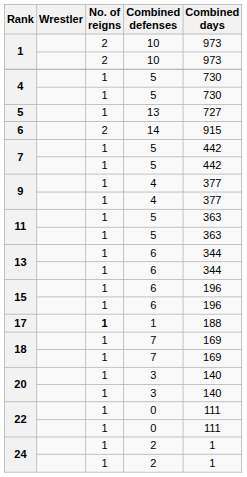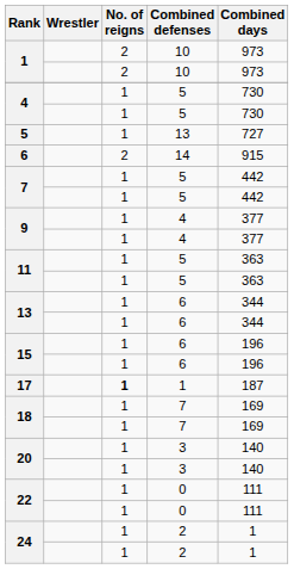 <table class="wikitable sortable" style="text-align:center">
 <tr>
 <th>Rank</th>
 <th>Wrestler</th>
 <th>No. of<br>reigns</th>
 <th>Combined<br>defenses</th>
 <th>Combined<br>days</th>
 </tr>
 <tr>
 <th rowspan="2">1</th>
 <td></td>
 <td>2</td>
 <td>10</td>
 <td>973</td>
 </tr>
 <tr>
 <td></td>
 <td>2</td>
 <td>10</td>
 <td>973</td>
 </tr>
 <tr>
 </tr>
 <tr>
 <th rowspan="2">4</th>
 <td></td>
 <td>1</td>
 <td>5</td>
 <td>730</td>
 </tr>
 <tr>
 <td></td>
 <td>1</td>
 <td>5</td>
 <td>730</td>
 </tr>
 <tr>
 <th>5</th>
 <td></td>
 <td>1</td>
 <td>13</td>
 <td>727</td>
 </tr>
 <tr>
 <th>6</th>
 <td></td>
 <td>2</td>
 <td>14</td>
 <td>915</td>
 </tr>
 <tr>
 <th rowspan=2>7</th>
 <td></td>
 <td>1</td>
 <td>5</td>
 <td>442</td>
 </tr>
 <tr>
 <td></td>
 <td>1</td>
 <td>5</td>
 <td>442</td>
 </tr>
 <tr>
 <th rowspan=2>9</th>
 <td></td>
 <td>1</td>
 <td>4</td>
 <td>377</td>
 </tr>
 <tr>
 <td></td>
 <td>1</td>
 <td>4</td>
 <td>377</td>
 </tr>
 <tr>
 <th rowspan=2>11</th>
 <td></td>
 <td>1</td>
 <td>5</td>
 <td>363</td>
 </tr>
 <tr>
 <td></td>
 <td>1</td>
 <td>5</td>
 <td>363</td>
 </tr>
 <tr>
 <th rowspan=2>13</th>
 <td></td>
 <td>1</td>
 <td>6</td>
 <td>344</td>
 </tr>
 <tr>
 <td></td>
 <td>1</td>
 <td>6</td>
 <td>344</td>
 </tr>
 <tr>
 <th rowspan=2>15</th>
 <td></td>
 <td>1</td>
 <td>6</td>
 <td>196</td>
 </tr>
 <tr>
 <td></td>
 <td>1</td>
 <td>6</td>
 <td>196</td>
 </tr>
 <tr>
 <th>17</th>
 <td></td>
 <td><strong>1</strong></td>
 <td>1</td>
-<td>188</td>
+<td>187</td>
 </tr>
 <tr>
 <th rowspan=2>18</th>
 <td></td>
 <td>1</td>
 <td>7</td>
 <td>169</td>
 </tr>
 <tr>
 <td></td>
 <td>1</td>
 <td>7</td>
 <td>169</td>
 </tr>
 <tr>
 <th rowspan=2>20</th>
 <td></td>
 <td>1</td>
 <td>3</td>
 <td>140</td>
 </tr>
 <tr>
 <td></td>
 <td>1</td>
 <td>3</td>
 <td>140</td>
 </tr>
 <tr>
 <th rowspan=2>22</th>
 <td></td>
 <td>1</td>
 <td>0</td>
 <td>111</td>
 </tr>
 <tr>
 <td></td>
 <td>1</td>
 <td>0</td>
 <td>111</td>
 </tr>
 <tr>
 <th rowspan=2>24</th>
 <td></td>
 <td>1</td>
 <td>2</td>
 <td>1</td>
 </tr>
 <tr>
 <td></td>
 <td>1</td>
 <td>2</td>
 <td>1</td>
 </tr>
 </table>
